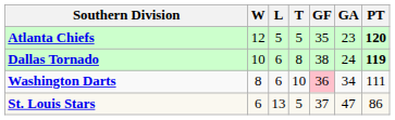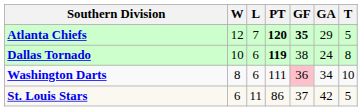 <table class="wikitable" style="text-align:center">
 <tr>
 <th style="width:17em">Southern Division</th>
 <th>W</th>
 <th>L</th>
-<th>T</th>
+<th>PT</th>
 <th>GF</th>
 <th>GA</th>
-<th>PT</th>
+<th>T</th>
 </tr>
 <tr style="text-align:center; background:#cfc;">
 <td align=left><strong><a href='#'>Atlanta Chiefs</a></strong></td>
 <td>12</td>
+<td>7</td>
+<td><strong>120</strong></td>
+<td><strong>35</strong></td>
+<td>29</td>
 <td>5</td>
-<td>5</td>
-<td>35</td>
-<td>23</td>
-<td><strong>120</strong></td>
 </tr>
 <tr style="text-align:center; background:#cfc;">
 <td align=left><strong><a href='#'>Dallas Tornado</a></strong></td>
 <td>10</td>
 <td>6</td>
-<td>8</td>
+<td><strong>119</strong></td>
 <td>38</td>
 <td>24</td>
-<td><strong>119</strong></td>
+<td>8</td>
 </tr>
 <tr align=center>
 <td align=left><strong><a href='#'>Washington Darts</a></strong></td>
 <td>8</td>
 <td>6</td>
-<td>10</td>
+<td>111</td>
 <td style="background: pink;">36</td>
 <td>34</td>
-<td>111</td>
+<td>10</td>
 </tr>
 <tr style="text-align:center; background:#faf8f0;">
 <td align=left><strong><a href='#'>St. Louis Stars</a></strong></td>
 <td>6</td>
-<td>13</td>
+<td>11</td>
+<td>86</td>
+<td>37</td>
+<td>42</td>
 <td>5</td>
-<td>37</td>
-<td>47</td>
-<td>86</td>
 </tr>
 </table>
